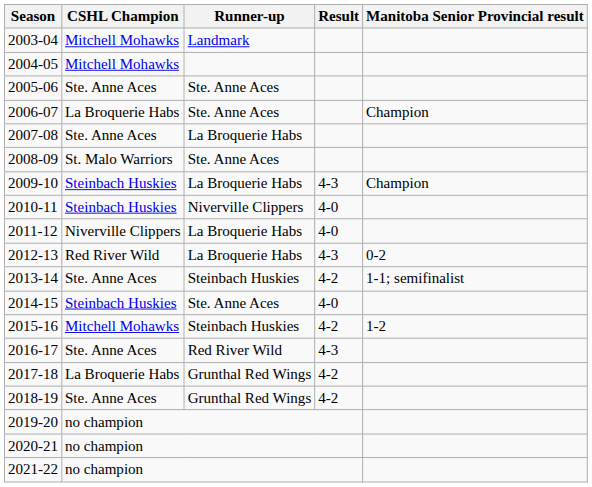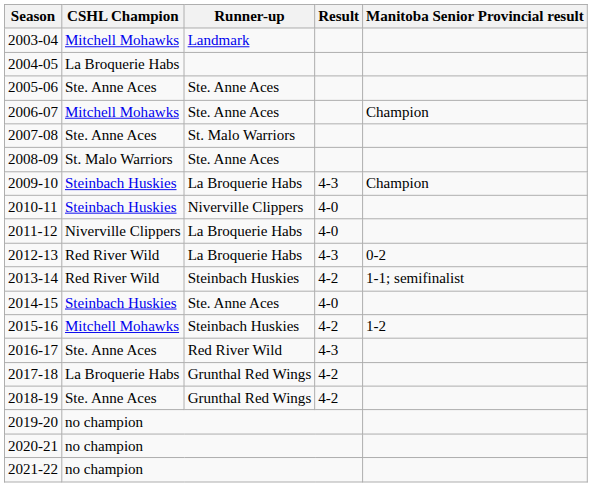 <table class="wikitable">
 <tr>
 <th>Season</th>
 <th>CSHL Champion</th>
 <th>Runner-up</th>
 <th>Result</th>
 <th>Manitoba Senior Provincial result</th>
 </tr>
 <tr>
 <td>2003-04</td>
 <td><a href='#'>Mitchell Mohawks</a></td>
 <td><a href='#'>Landmark</a></td>
 <td></td>
 <td></td>
 </tr>
 <tr>
 <td>2004-05</td>
-<td><a href='#'>Mitchell Mohawks</a></td>
+<td>La Broquerie Habs</td>
 <td></td>
 <td></td>
 <td></td>
 </tr>
 <tr>
 <td>2005-06</td>
 <td>Ste. Anne Aces</td>
 <td>Ste. Anne Aces</td>
 <td></td>
 <td></td>
 </tr>
 <tr>
 <td>2006-07</td>
-<td>La Broquerie Habs</td>
+<td><a href='#'>Mitchell Mohawks</a></td>
 <td>Ste. Anne Aces</td>
 <td></td>
 <td>Champion</td>
 </tr>
 <tr>
 <td>2007-08</td>
 <td>Ste. Anne Aces</td>
-<td>La Broquerie Habs</td>
+<td>St. Malo Warriors</td>
 <td></td>
 <td></td>
 </tr>
 <tr>
 <td>2008-09</td>
 <td>St. Malo Warriors</td>
 <td>Ste. Anne Aces</td>
 <td></td>
 <td></td>
 </tr>
 <tr>
 <td>2009-10</td>
 <td><a href='#'>Steinbach Huskies</a></td>
 <td>La Broquerie Habs</td>
 <td>4-3</td>
 <td>Champion</td>
 </tr>
 <tr>
 <td>2010-11</td>
 <td><a href='#'>Steinbach Huskies</a></td>
 <td>Niverville Clippers</td>
 <td>4-0</td>
 <td></td>
 </tr>
 <tr>
 <td>2011-12</td>
 <td>Niverville Clippers</td>
 <td>La Broquerie Habs</td>
 <td>4-0</td>
 <td></td>
 </tr>
 <tr>
 <td>2012-13</td>
 <td>Red River Wild</td>
 <td>La Broquerie Habs</td>
 <td>4-3</td>
 <td>0-2</td>
 </tr>
 <tr>
 <td>2013-14</td>
-<td>Ste. Anne Aces</td>
+<td>Red River Wild</td>
 <td>Steinbach Huskies</td>
 <td>4-2</td>
 <td>1-1; semifinalist</td>
 </tr>
 <tr>
 <td>2014-15</td>
 <td><a href='#'>Steinbach Huskies</a></td>
 <td>Ste. Anne Aces</td>
 <td>4-0</td>
 <td></td>
 </tr>
 <tr>
 <td>2015-16</td>
 <td><a href='#'>Mitchell Mohawks</a></td>
 <td>Steinbach Huskies</td>
 <td>4-2</td>
 <td>1-2</td>
 </tr>
 <tr>
 <td>2016-17</td>
 <td>Ste. Anne Aces</td>
 <td>Red River Wild</td>
 <td>4-3</td>
 <td></td>
 </tr>
 <tr>
 <td>2017-18</td>
 <td>La Broquerie Habs</td>
 <td>Grunthal Red Wings</td>
 <td>4-2</td>
 <td></td>
 </tr>
 <tr>
 <td>2018-19</td>
 <td>Ste. Anne Aces</td>
 <td>Grunthal Red Wings</td>
 <td>4-2</td>
 <td></td>
 </tr>
 <tr>
 <td>2019-20</td>
 <td colspan=3>no champion</td>
 <td></td>
 </tr>
 <tr>
 <td>2020-21</td>
 <td colspan=3>no champion</td>
 <td></td>
 </tr>
 <tr>
 <td>2021-22</td>
 <td colspan=3>no champion</td>
 <td></td>
 </tr>
 </table>
